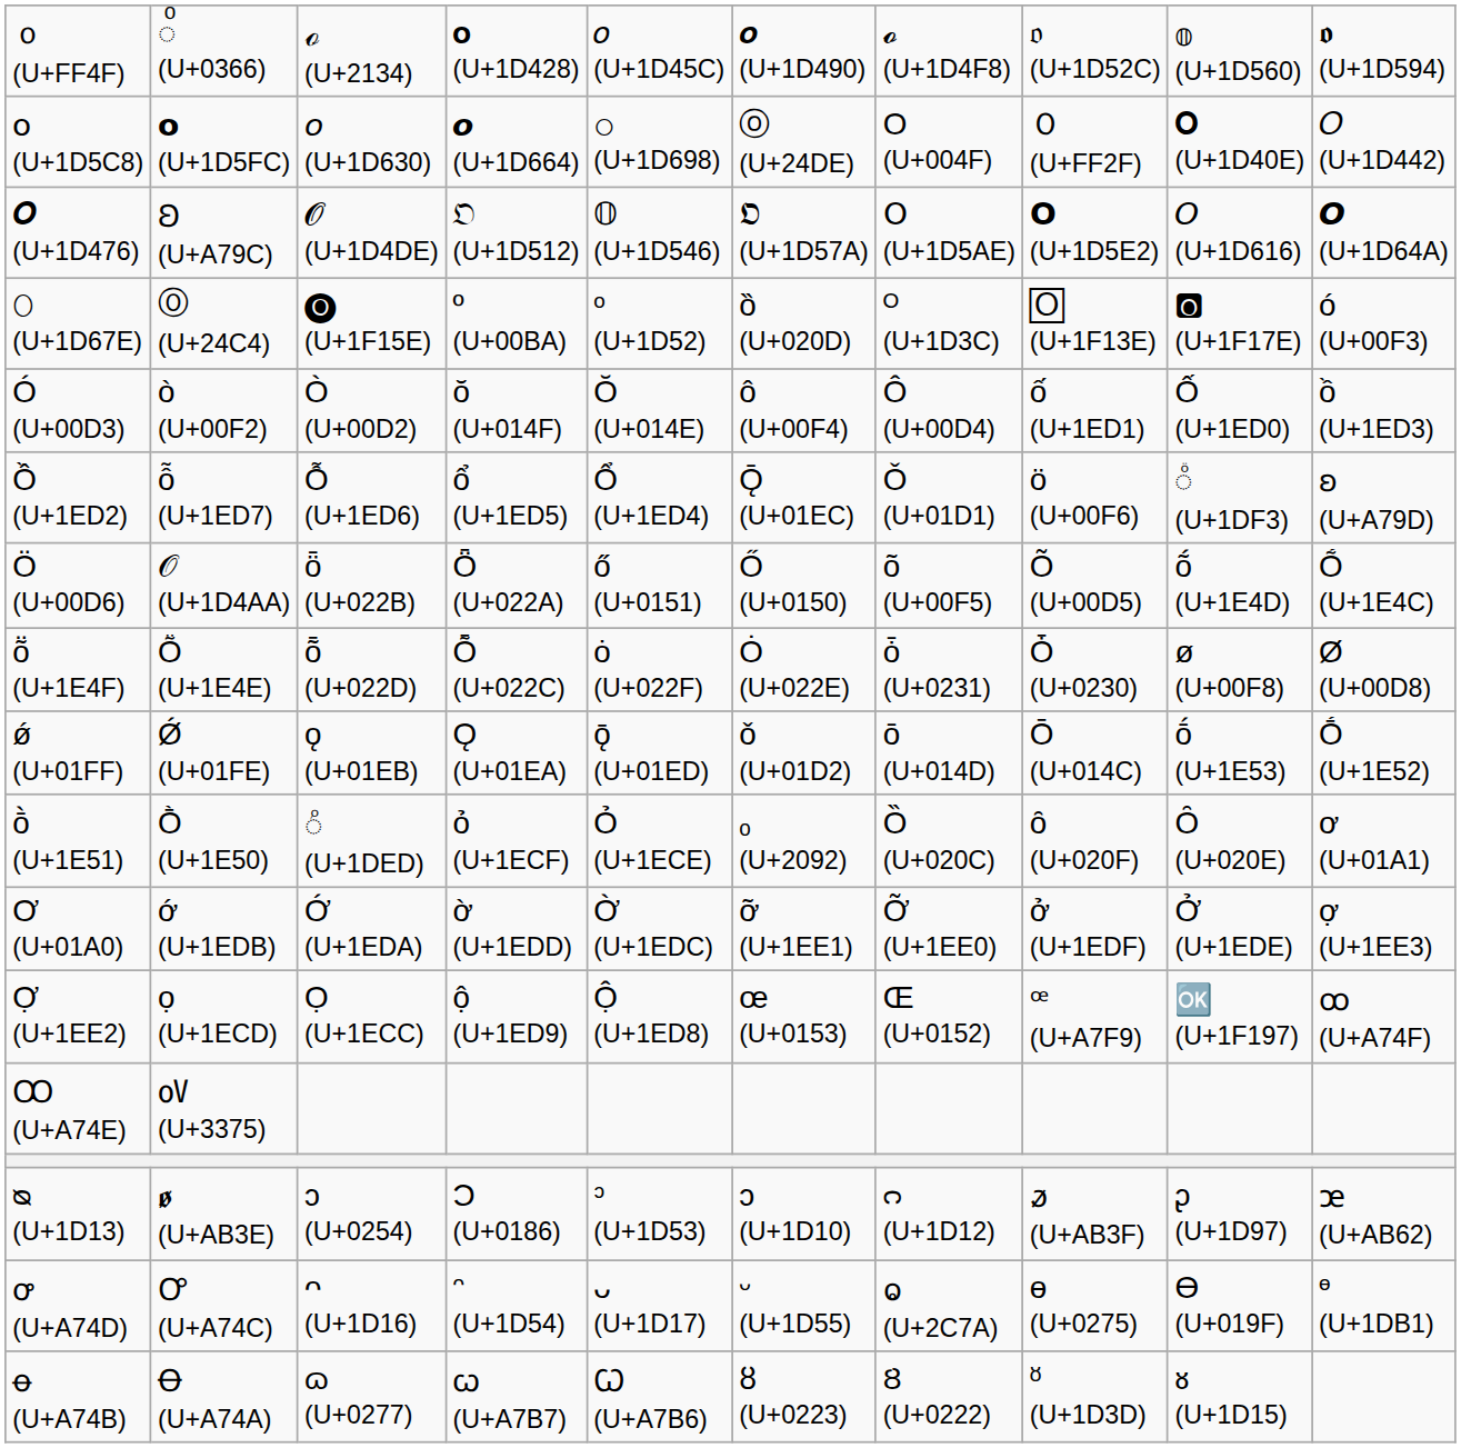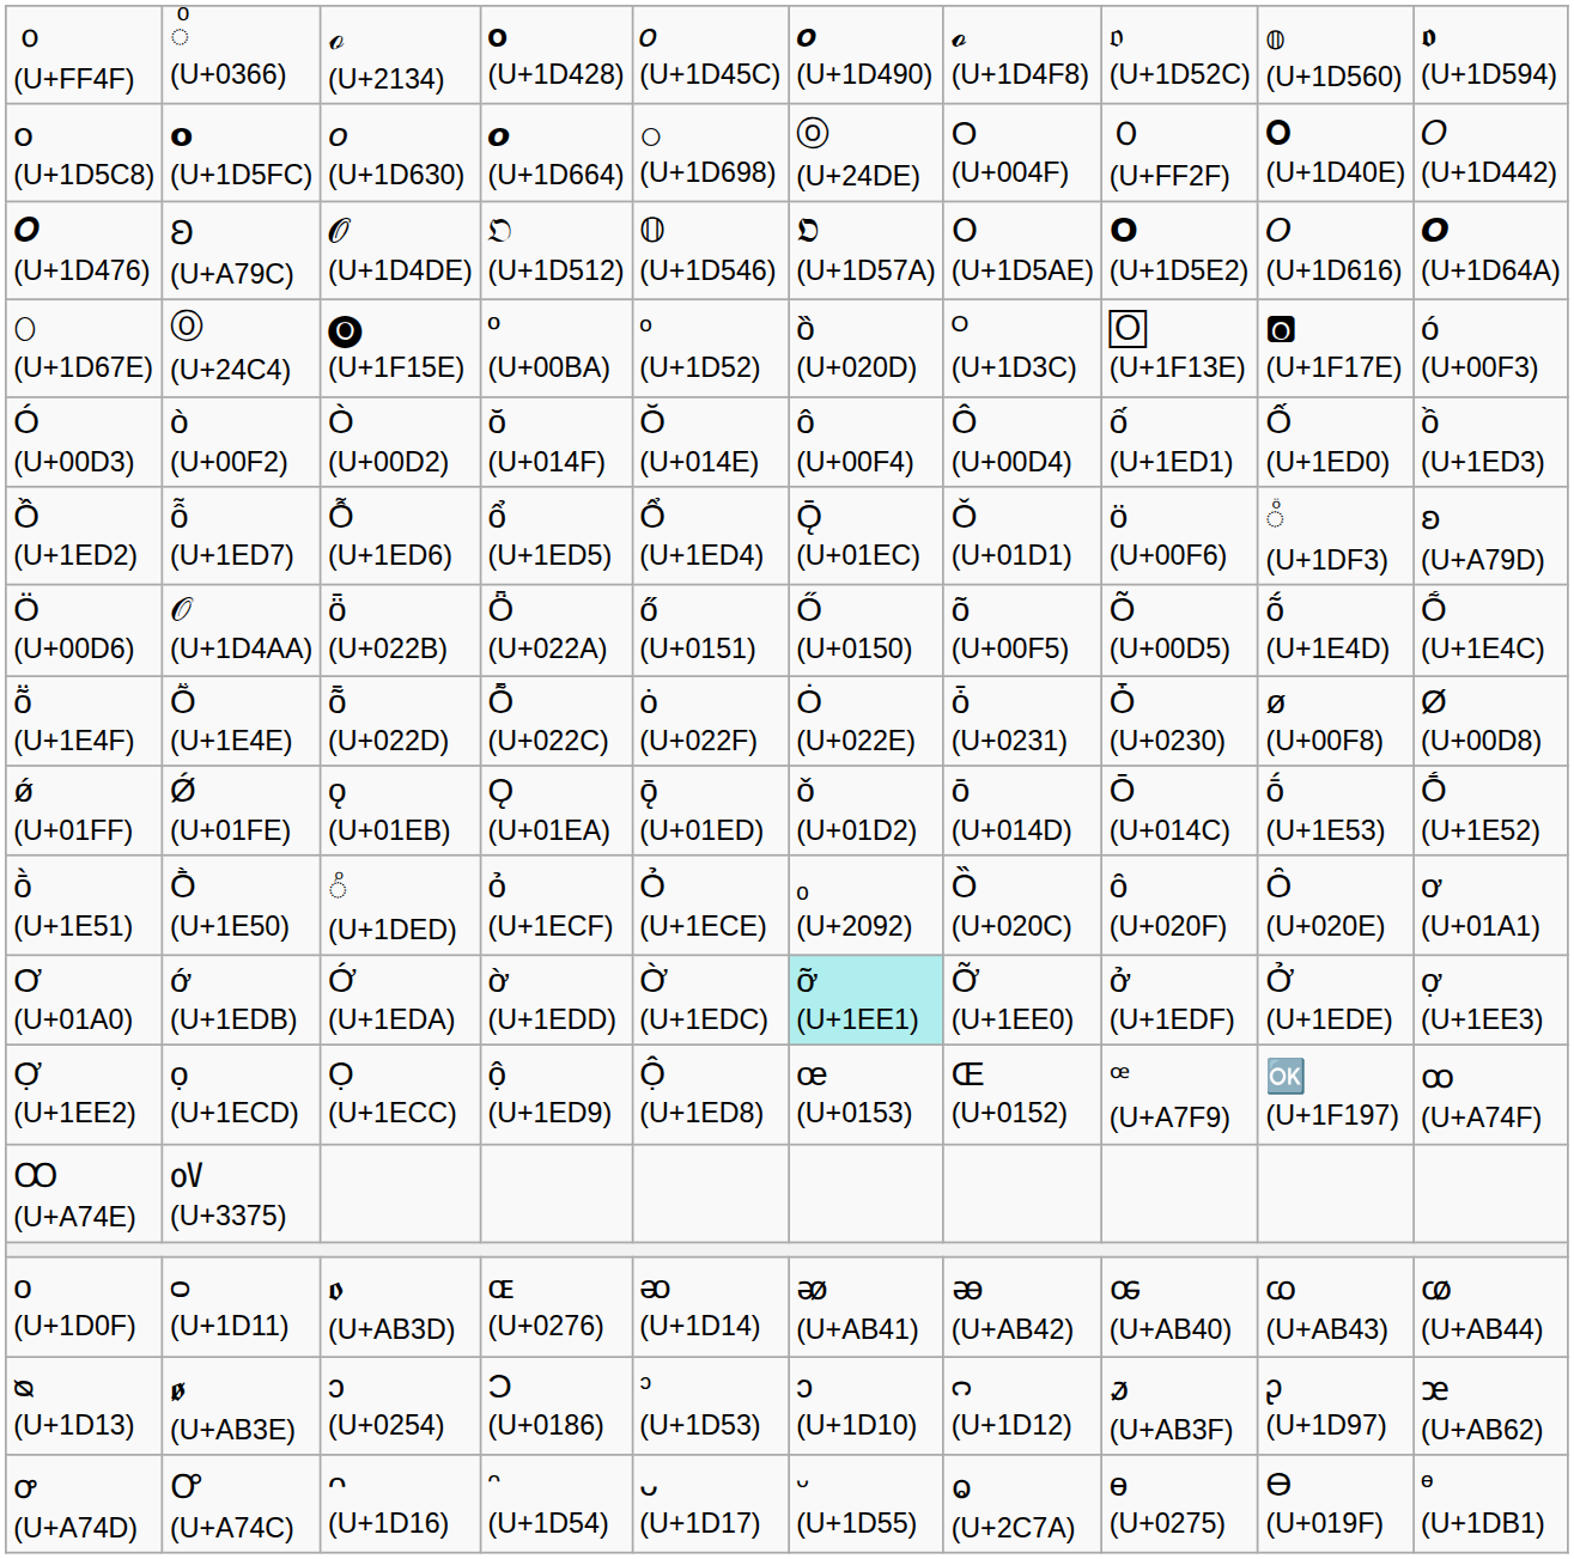 <table class="wikitable">
 <tr>
 <td>ｏ <br><small>(U+FF4F)</small></td>
 <td>◌ͦ <br><small>(U+0366)</small></td>
 <td>ℴ <br><small>(U+2134)</small></td>
 <td>𝐨 <br><small>(U+1D428)</small></td>
 <td>𝑜 <br><small>(U+1D45C)</small></td>
 <td>𝒐 <br><small>(U+1D490)</small></td>
 <td>𝓸 <br><small>(U+1D4F8)</small></td>
 <td>𝔬 <br><small>(U+1D52C)</small></td>
 <td>𝕠 <br><small>(U+1D560)</small></td>
 <td>𝖔 <br><small>(U+1D594)</small></td>
 </tr>
 <tr>
 <td>𝗈 <br><small>(U+1D5C8)</small></td>
 <td>𝗼 <br><small>(U+1D5FC)</small></td>
 <td>𝘰 <br><small>(U+1D630)</small></td>
 <td>𝙤 <br><small>(U+1D664)</small></td>
 <td>𝚘 <br><small>(U+1D698)</small></td>
 <td>ⓞ <br><small>(U+24DE)</small></td>
 <td>O <br><small>(U+004F)</small></td>
 <td>Ｏ <br><small>(U+FF2F)</small></td>
 <td>𝐎 <br><small>(U+1D40E)</small></td>
 <td>𝑂 <br><small>(U+1D442)</small></td>
 </tr>
 <tr>
 <td>𝑶 <br><small>(U+1D476)</small></td>
 <td>Ꞝ <br><small>(U+A79C)</small></td>
 <td>𝓞 <br><small>(U+1D4DE)</small></td>
 <td>𝔒 <br><small>(U+1D512)</small></td>
 <td>𝕆 <br><small>(U+1D546)</small></td>
 <td>𝕺 <br><small>(U+1D57A)</small></td>
 <td>𝖮 <br><small>(U+1D5AE)</small></td>
 <td>𝗢 <br><small>(U+1D5E2)</small></td>
 <td>𝘖 <br><small>(U+1D616)</small></td>
 <td>𝙊 <br><small>(U+1D64A)</small></td>
 </tr>
 <tr>
 <td>𝙾 <br><small>(U+1D67E)</small></td>
 <td>Ⓞ <br><small>(U+24C4)</small></td>
 <td>🅞 <br><small>(U+1F15E)</small></td>
 <td>º <br><small>(U+00BA)</small></td>
 <td>ᵒ <br><small>(U+1D52)</small></td>
 <td>ȍ <br><small>(U+020D)</small></td>
 <td>ᴼ <br><small>(U+1D3C)</small></td>
 <td>🄾 <br><small>(U+1F13E)</small></td>
 <td>🅾 <br><small>(U+1F17E)</small></td>
 <td>ó <br><small>(U+00F3)</small></td>
 </tr>
 <tr>
 <td>Ó <br><small>(U+00D3)</small></td>
 <td>ò <br><small>(U+00F2)</small></td>
 <td>Ò <br><small>(U+00D2)</small></td>
 <td>ŏ <br><small>(U+014F)</small></td>
 <td>Ŏ <br><small>(U+014E)</small></td>
 <td>ô <br><small>(U+00F4)</small></td>
 <td>Ô <br><small>(U+00D4)</small></td>
 <td>ố <br><small>(U+1ED1)</small></td>
 <td>Ố <br><small>(U+1ED0)</small></td>
 <td>ồ <br><small>(U+1ED3)</small></td>
 </tr>
 <tr>
 <td>Ồ <br><small>(U+1ED2)</small></td>
 <td>ỗ <br><small>(U+1ED7)</small></td>
 <td>Ỗ <br><small>(U+1ED6)</small></td>
 <td>ổ <br><small>(U+1ED5)</small></td>
 <td>Ổ <br><small>(U+1ED4)</small></td>
 <td>Ǭ <br><small>(U+01EC)</small></td>
 <td>Ǒ <br><small>(U+01D1)</small></td>
 <td>ö <br><small>(U+00F6)</small></td>
 <td>◌ᷳ <br><small>(U+1DF3)</small></td>
 <td>ꞝ <br><small>(U+A79D)</small></td>
 </tr>
 <tr>
 <td>Ö <br><small>(U+00D6)</small></td>
 <td>𝒪 <br><small>(U+1D4AA)</small></td>
 <td>ȫ <br><small>(U+022B)</small></td>
 <td>Ȫ <br><small>(U+022A)</small></td>
 <td>ő <br><small>(U+0151)</small></td>
 <td>Ő <br><small>(U+0150)</small></td>
 <td>õ <br><small>(U+00F5)</small></td>
 <td>Õ <br><small>(U+00D5)</small></td>
 <td>ṍ <br><small>(U+1E4D)</small></td>
 <td>Ṍ <br><small>(U+1E4C)</small></td>
 </tr>
 <tr>
 <td>ṏ <br><small>(U+1E4F)</small></td>
 <td>Ṏ <br><small>(U+1E4E)</small></td>
 <td>ȭ <br><small>(U+022D)</small></td>
 <td>Ȭ <br><small>(U+022C)</small></td>
 <td>ȯ <br><small>(U+022F)</small></td>
 <td>Ȯ <br><small>(U+022E)</small></td>
 <td>ȱ <br><small>(U+0231)</small></td>
 <td>Ȱ <br><small>(U+0230)</small></td>
 <td>ø <br><small>(U+00F8)</small></td>
 <td>Ø <br><small>(U+00D8)</small></td>
 </tr>
 <tr>
 <td>ǿ <br><small>(U+01FF)</small></td>
 <td>Ǿ <br><small>(U+01FE)</small></td>
 <td>ǫ <br><small>(U+01EB)</small></td>
 <td>Ǫ <br><small>(U+01EA)</small></td>
 <td>ǭ <br><small>(U+01ED)</small></td>
 <td>ǒ <br><small>(U+01D2)</small></td>
 <td>ō <br><small>(U+014D)</small></td>
 <td>Ō <br><small>(U+014C)</small></td>
 <td>ṓ <br><small>(U+1E53)</small></td>
 <td>Ṓ <br><small>(U+1E52)</small></td>
 </tr>
 <tr>
 <td>ṑ <br><small>(U+1E51)</small></td>
 <td>Ṑ <br><small>(U+1E50)</small></td>
 <td>◌ᷭ <br><small>(U+1DED)</small></td>
 <td>ỏ <br><small>(U+1ECF)</small></td>
 <td>Ỏ <br><small>(U+1ECE)</small></td>
 <td>ₒ <br><small>(U+2092)</small></td>
 <td>Ȍ <br><small>(U+020C)</small></td>
 <td>ȏ <br><small>(U+020F)</small></td>
 <td>Ȏ <br><small>(U+020E)</small></td>
 <td>ơ <br><small>(U+01A1)</small></td>
 </tr>
 <tr>
 <td>Ơ <br><small>(U+01A0)</small></td>
 <td>ớ <br><small>(U+1EDB)</small></td>
 <td>Ớ <br><small>(U+1EDA)</small></td>
 <td>ờ <br><small>(U+1EDD)</small></td>
 <td>Ờ <br><small>(U+1EDC)</small></td>
-<td>ỡ <br><small>(U+1EE1)</small></td>
+<td style="background: paleturquoise;">ỡ <br><small>(U+1EE1)</small></td>
 <td>Ỡ <br><small>(U+1EE0)</small></td>
 <td>ở <br><small>(U+1EDF)</small></td>
 <td>Ở <br><small>(U+1EDE)</small></td>
 <td>ợ <br><small>(U+1EE3)</small></td>
 </tr>
 <tr>
 <td>Ợ <br><small>(U+1EE2)</small></td>
 <td>ọ <br><small>(U+1ECD)</small></td>
 <td>Ọ <br><small>(U+1ECC)</small></td>
 <td>ộ <br><small>(U+1ED9)</small></td>
 <td>Ộ <br><small>(U+1ED8)</small></td>
 <td>œ <br><small>(U+0153)</small></td>
 <td>Œ <br><small>(U+0152)</small></td>
 <td>ꟹ <br><small>(U+A7F9)</small></td>
 <td>🆗 <br><small>(U+1F197)</small></td>
 <td>ꝏ <br><small>(U+A74F)</small></td>
 </tr>
 <tr>
 <td>Ꝏ <br><small>(U+A74E)</small></td>
 <td>㍵ <br><small>(U+3375)</small></td>
 <td></td>
 <td></td>
 <td></td>
 <td></td>
 <td></td>
 <td></td>
 <td></td>
 <td></td>
 </tr>
 <tr>
 <th colspan=10></th>
 </tr>
 <tr>
+<td>ᴏ <br><small>(U+1D0F)</small></td>
+<td>ᴑ <br><small>(U+1D11)</small></td>
+<td>ꬽ <br><small>(U+AB3D)</small></td>
+<td>ɶ <br><small>(U+0276)</small></td>
+<td>ᴔ <br><small>(U+1D14)</small></td>
+<td>ꭁ <br><small>(U+AB41)</small></td>
+<td>ꭂ <br><small>(U+AB42)</small></td>
+<td>ꭀ <br><small>(U+AB40)</small></td>
+<td>ꭃ <br><small>(U+AB43)</small></td>
+<td>ꭄ <br><small>(U+AB44)</small></td>
+</tr>
+<tr>
 <td>ᴓ <br><small>(U+1D13)</small></td>
 <td>ꬾ <br><small>(U+AB3E)</small></td>
 <td>ɔ <br><small>(U+0254)</small></td>
 <td>Ɔ <br><small>(U+0186)</small></td>
 <td>ᵓ <br><small>(U+1D53)</small></td>
 <td>ᴐ <br><small>(U+1D10)</small></td>
 <td>ᴒ <br><small>(U+1D12)</small></td>
 <td>ꬿ <br><small>(U+AB3F)</small></td>
 <td>ᶗ <br><small>(U+1D97)</small></td>
 <td>ꭢ <br><small>(U+AB62)</small></td>
 </tr>
 <tr>
 <td>ꝍ <br><small>(U+A74D)</small></td>
 <td>Ꝍ <br><small>(U+A74C)</small></td>
 <td>ᴖ <br><small>(U+1D16)</small></td>
 <td>ᵔ <br><small>(U+1D54)</small></td>
 <td>ᴗ <br><small>(U+1D17)</small></td>
 <td>ᵕ <br><small>(U+1D55)</small></td>
 <td>ⱺ <br><small>(U+2C7A)</small></td>
 <td>ɵ <br><small>(U+0275)</small></td>
 <td>Ɵ <br><small>(U+019F)</small></td>
 <td>ᶱ <br><small>(U+1DB1)</small></td>
 </tr>
-<tr>
-<td>ꝋ <br><small>(U+A74B)</small></td>
-<td>Ꝋ <br><small>(U+A74A)</small></td>
-<td>ɷ <br><small>(U+0277)</small></td>
-<td>ꞷ <br><small>(U+A7B7)</small></td>
-<td>Ꞷ <br><small>(U+A7B6)</small></td>
-<td>ȣ <br><small>(U+0223)</small></td>
-<td>Ȣ <br><small>(U+0222)</small></td>
-<td>ᴽ <br><small>(U+1D3D)</small></td>
-<td>ᴕ <br><small>(U+1D15)</small></td>
-<td></td>
-</tr>
 </table>
